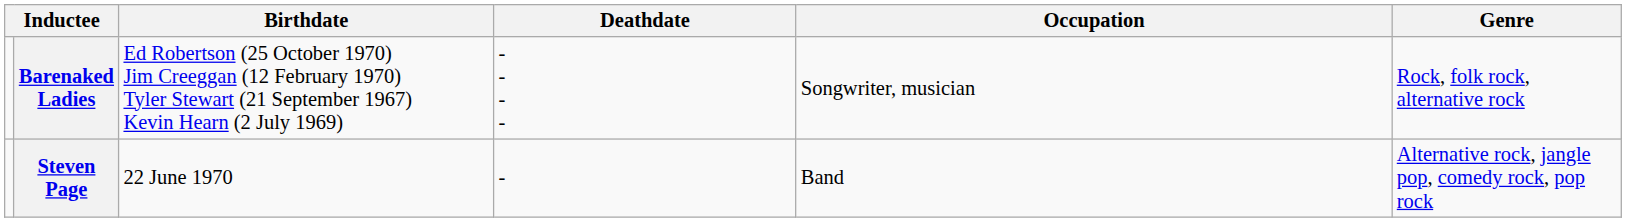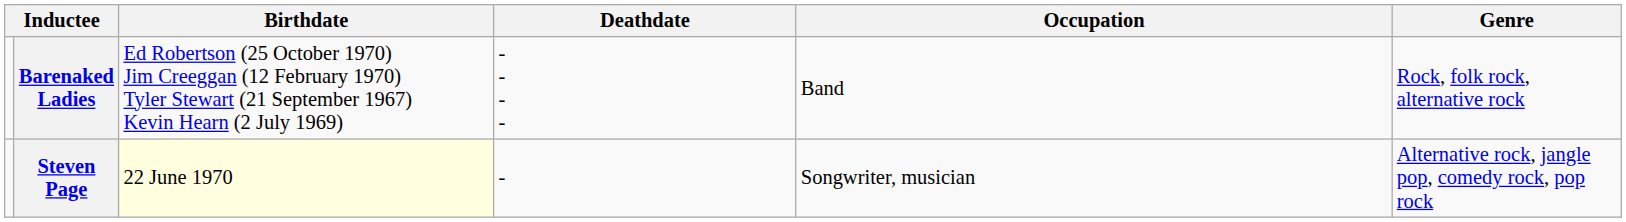 <table class="wikitable" width="100%">
 <tr>
 <th colspan=2>Inductee</th>
 <th width="25%">Birthdate</th>
 <th width="20%">Deathdate</th>
 <th width="40%">Occupation</th>
 <th width="40%">Genre</th>
 </tr>
 <tr>
 <td></td>
 <th><a href='#'>Barenaked Ladies</a></th>
 <td><a href='#'>Ed Robertson</a> (25 October 1970) <br> <a href='#'>Jim Creeggan</a> (12 February 1970) <br> <a href='#'>Tyler Stewart</a> (21 September 1967) <br> <a href='#'>Kevin Hearn</a> (2 July 1969)</td>
 <td>- <br> - <br> - <br> -</td>
-<td>Songwriter, musician</td>
+<td>Band</td>
 <td><a href='#'>Rock</a>, <a href='#'>folk rock</a>, <a href='#'>alternative rock</a></td>
 </tr>
 <tr>
 <td></td>
 <th><a href='#'>Steven Page</a></th>
-<td>22 June 1970</td>
+<td style="background: lightyellow;">22 June 1970</td>
 <td>-</td>
-<td>Band</td>
+<td>Songwriter, musician</td>
 <td><a href='#'>Alternative rock</a>, <a href='#'>jangle pop</a>, <a href='#'>comedy rock</a>, <a href='#'>pop rock</a></td>
 </tr>
 </table>
